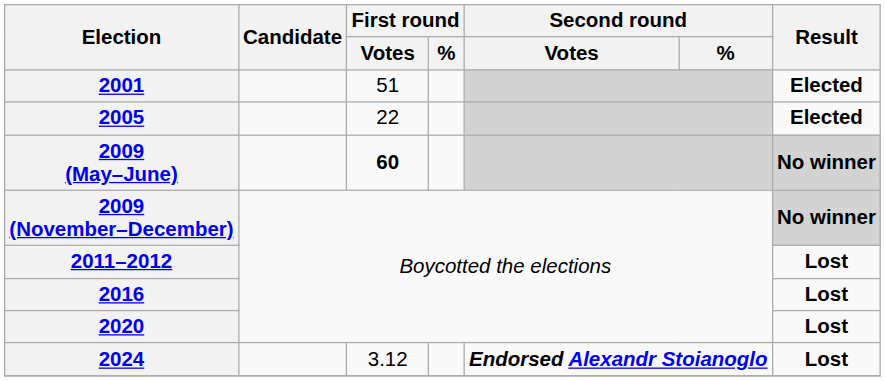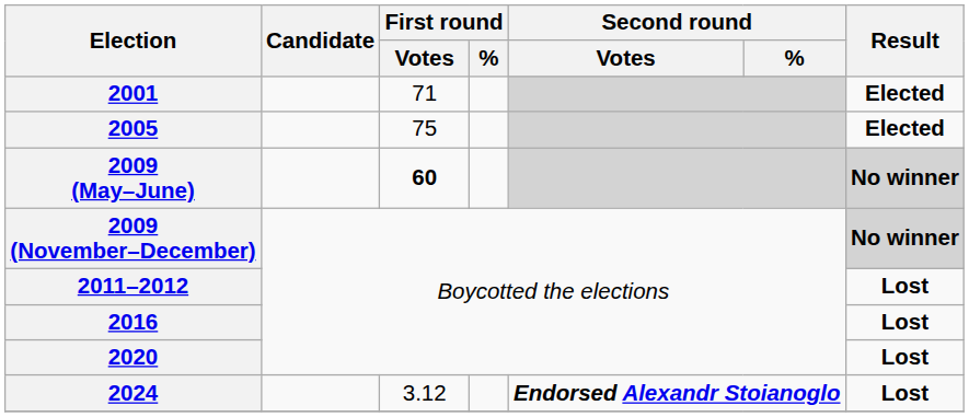 <table class=wikitable style=text-align:center>
 <tr>
 <th rowspan="2"><strong>Election</strong></th>
 <th rowspan="2">Candidate</th>
 <th colspan="2" scope="col">First round</th>
 <th colspan="2">Second round</th>
 <th rowspan="2">Result</th>
 </tr>
 <tr>
 <th><strong>Votes</strong></th>
 <th><strong>%</strong></th>
 <th><strong>Votes</strong></th>
 <th><strong>%</strong></th>
 </tr>
 <tr>
 <th><a href='#'>2001</a></th>
 <td></td>
-<td>51</td>
+<td>71</td>
 <td></td>
 <td bgcolor=lightgrey colspan=2></td>
 <td><strong>Elected</strong> </td>
 </tr>
 <tr>
 <th><a href='#'>2005</a></th>
 <td></td>
-<td>22</td>
+<td>75</td>
 <td></td>
 <td bgcolor=lightgrey colspan=2></td>
 <td><strong>Elected</strong> </td>
 </tr>
 <tr>
 <th><a href='#'>2009<br>(May–June)</a></th>
 <td></td>
 <td><strong>60</strong></td>
 <td></td>
 <td bgcolor=lightgrey colspan=2></td>
 <td bgcolor=lightgrey colspan=1><strong>No winner</strong></td>
 </tr>
 <tr>
 <th><a href='#'>2009<br>(November–December)</a></th>
 <td colspan=5 rowspan=4><em>Boycotted the elections</em></td>
 <td bgcolor=lightgrey colspan=1><strong>No winner</strong></td>
 </tr>
 <tr>
 <th><a href='#'>2011–2012</a></th>
 <td><strong>Lost</strong> </td>
 </tr>
 <tr>
 <th><a href='#'>2016</a></th>
 <td><strong>Lost</strong> </td>
 </tr>
 <tr>
 <th><a href='#'>2020</a></th>
 <td><strong>Lost</strong> </td>
 </tr>
 <tr>
 <th><a href='#'>2024</a></th>
 <td></td>
 <td>3.12</td>
 <td></td>
 <td colspan="2"><strong><em>Endorsed <a href='#'>Alexandr Stoianoglo</a></em></strong></td>
 <td><strong>Lost</strong> </td>
 </tr>
 <tr>
 </tr>
 </table>
